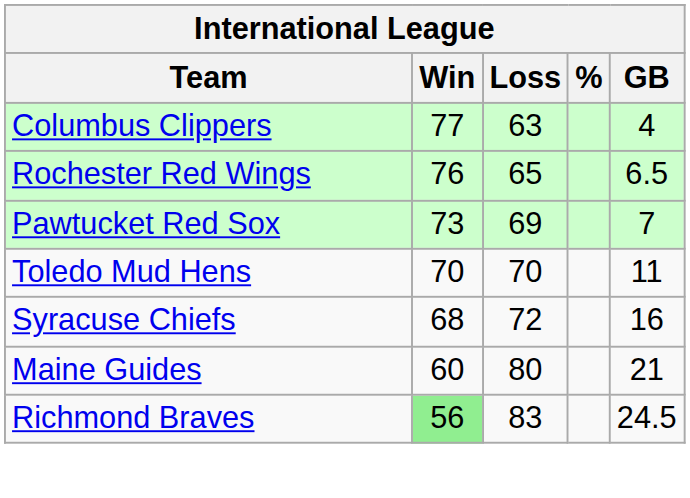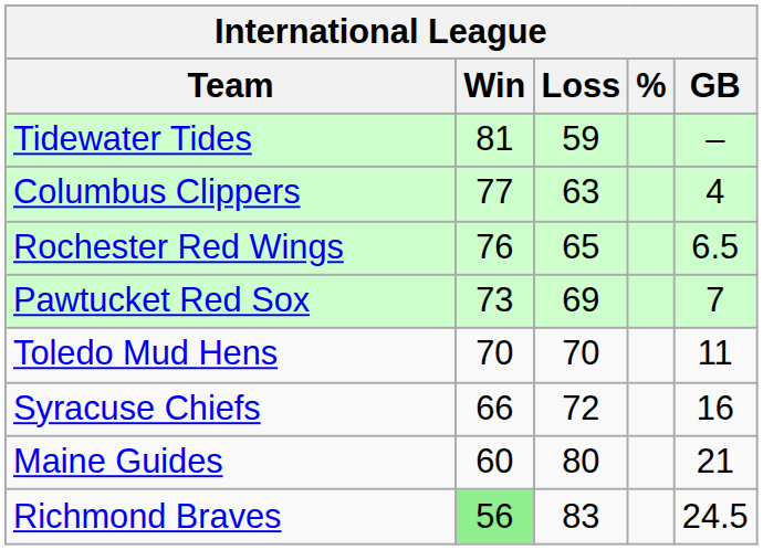 <table class="wikitable">
 <tr>
 <th colspan="5">International League</th>
 </tr>
 <tr>
 <th width="60%">Team</th>
 <th>Win</th>
 <th>Loss</th>
 <th>%</th>
 <th>GB</th>
+</tr>
+<tr align=center bgcolor=ccffcc>
+<td align=left><a href='#'>Tidewater Tides</a></td>
+<td>81</td>
+<td>59</td>
+<td></td>
+<td>–</td>
 </tr>
 <tr align=center bgcolor=ccffcc>
 <td align=left><a href='#'>Columbus Clippers</a></td>
 <td>77</td>
 <td>63</td>
 <td></td>
 <td>4</td>
 </tr>
 <tr align=center bgcolor=ccffcc>
 <td align=left><a href='#'>Rochester Red Wings</a></td>
 <td>76</td>
 <td>65</td>
 <td></td>
 <td>6.5</td>
 </tr>
 <tr align=center bgcolor=ccffcc>
 <td align=left><a href='#'>Pawtucket Red Sox</a></td>
 <td>73</td>
 <td>69</td>
 <td></td>
 <td>7</td>
 </tr>
 <tr align=center>
 <td align=left><a href='#'>Toledo Mud Hens</a></td>
 <td>70</td>
 <td>70</td>
 <td></td>
 <td>11</td>
 </tr>
 <tr align=center>
 <td align=left><a href='#'>Syracuse Chiefs</a></td>
-<td>68</td>
+<td>66</td>
 <td>72</td>
 <td></td>
 <td>16</td>
 </tr>
 <tr align=center>
 <td align=left><a href='#'>Maine Guides</a></td>
 <td>60</td>
 <td>80</td>
 <td></td>
 <td>21</td>
 </tr>
 <tr align=center>
 <td align=left><a href='#'>Richmond Braves</a></td>
 <td style="background: lightgreen;">56</td>
 <td>83</td>
 <td></td>
 <td>24.5</td>
 </tr>
 </table>
